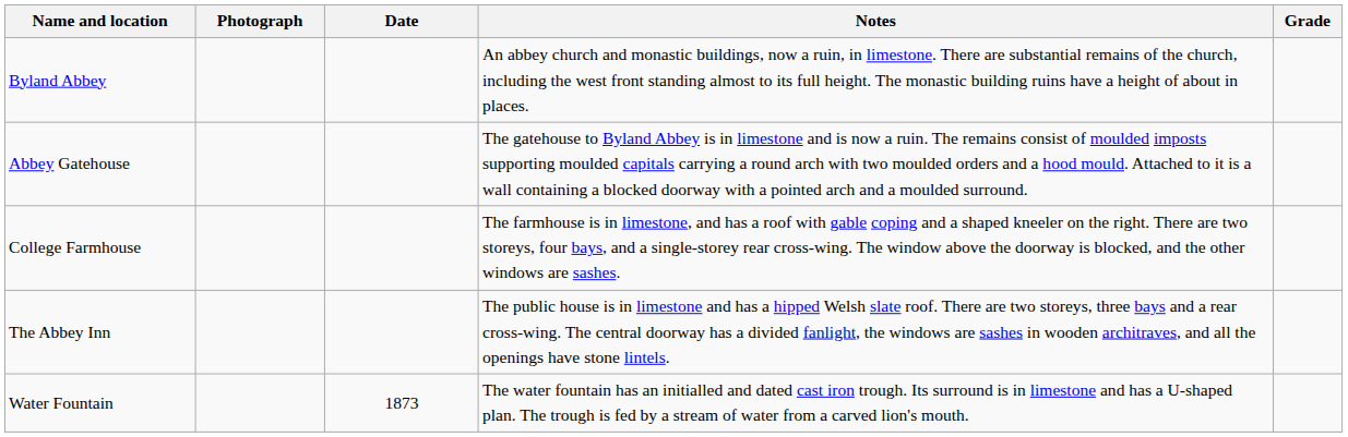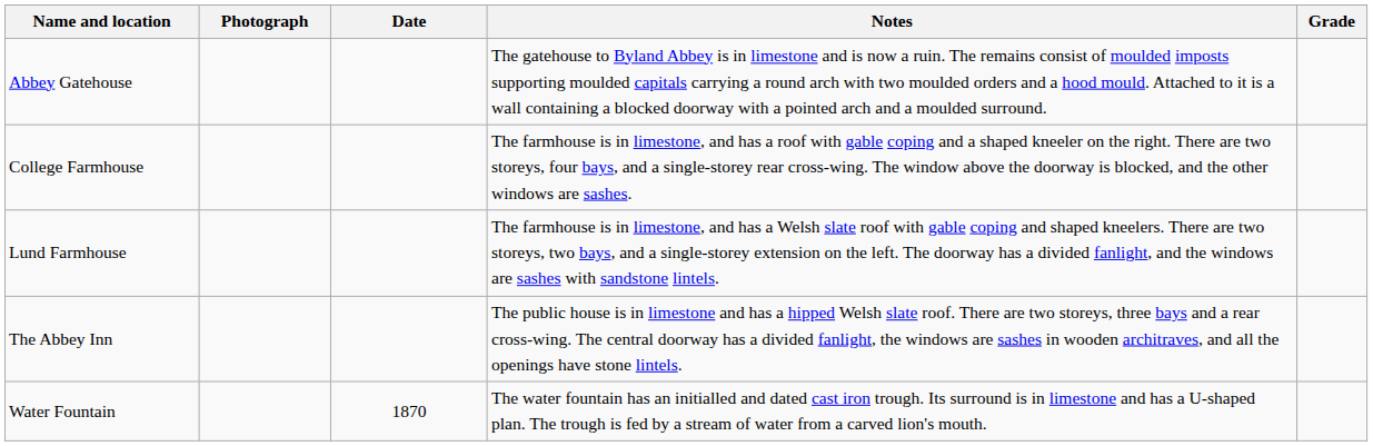 <table class="wikitable sortable plainrowheaders" style="width:100%; border:0px; text-align:left; line-height:150%">
 <tr>
 <th scope="col"  style="width:150px">Name and location</th>
 <th scope="col"  style="width:100px" class="unsortable">Photograph</th>
 <th scope="col"  style="width:120px">Date</th>
 <th scope="col"  style="width:650px" class="unsortable">Notes</th>
 <th scope="col"  style="width:50px">Grade</th>
-</tr>
-<tr>
-<td><a href='#'>Byland Abbey</a><br><small></small></td>
-<td></td>
-<td align="center"></td>
-<td>An abbey church and monastic buildings, now a ruin, in <a href='#'>limestone</a>.  There are substantial remains of the church, including the west front standing almost to its full height.  The monastic building ruins have a height of about  in places.</td>
-<td align="center" ></td>
 </tr>
 <tr>
 <td><a href='#'>Abbey</a> Gatehouse<br><small></small></td>
 <td></td>
 <td align="center"></td>
 <td>The gatehouse to <a href='#'>Byland Abbey</a> is in <a href='#'>limestone</a> and is now a ruin.  The remains consist of <a href='#'>moulded</a>  <a href='#'>imposts</a> supporting moulded <a href='#'>capitals</a> carrying a round arch with two moulded orders and a <a href='#'>hood mould</a>.  Attached to it is a wall containing a blocked doorway with a pointed arch and a moulded surround.</td>
 <td align="center" ></td>
 </tr>
 <tr>
 <td>College Farmhouse<br><small></small></td>
 <td></td>
 <td align="center"></td>
 <td>The farmhouse is in <a href='#'>limestone</a>, and has a roof with <a href='#'>gable</a> <a href='#'>coping</a> and a shaped kneeler on the right.  There are two storeys, four <a href='#'>bays</a>, and a single-storey rear cross-wing.  The window above the doorway is blocked, and the other windows are <a href='#'>sashes</a>.</td>
 <td align="center" ></td>
 </tr>
 <tr>
+<td>Lund Farmhouse<br><small></small></td>
+<td></td>
+<td align="center"></td>
+<td>The farmhouse is in <a href='#'>limestone</a>, and has a Welsh <a href='#'>slate</a> roof with <a href='#'>gable</a> <a href='#'>coping</a> and shaped kneelers.  There are two storeys, two <a href='#'>bays</a>, and a single-storey extension on the left.  The doorway has a divided <a href='#'>fanlight</a>, and the windows are <a href='#'>sashes</a> with <a href='#'>sandstone</a> <a href='#'>lintels</a>.</td>
+<td align="center" ></td>
+</tr>
+<tr>
 <td>The Abbey Inn<br><small></small></td>
 <td></td>
 <td align="center"></td>
 <td>The public house is in <a href='#'>limestone</a> and has a <a href='#'>hipped</a> Welsh <a href='#'>slate</a> roof.  There are two storeys, three <a href='#'>bays</a> and a rear cross-wing.  The central doorway has a divided <a href='#'>fanlight</a>, the windows are <a href='#'>sashes</a> in wooden <a href='#'>architraves</a>, and all the openings have stone <a href='#'>lintels</a>.</td>
 <td align="center" ></td>
 </tr>
 <tr>
 <td>Water Fountain<br><small></small></td>
 <td></td>
-<td align="center">1873</td>
+<td align="center">1870</td>
 <td>The water fountain has an initialled and dated <a href='#'>cast iron</a> trough.  Its surround is in <a href='#'>limestone</a> and has a U-shaped plan.  The trough is fed by a stream of water from a carved lion's mouth.</td>
 <td align="center" ></td>
 </tr>
 <tr>
 </tr>
 </table>
